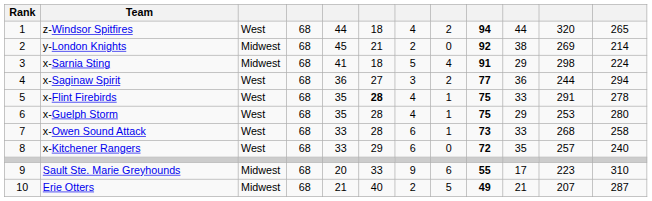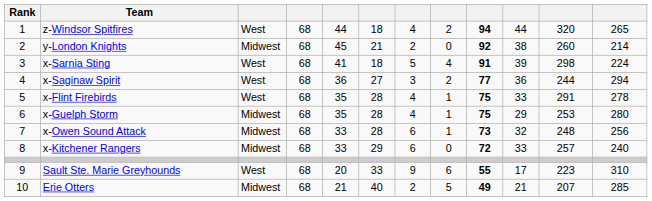 <table class="wikitable sortable" style="text-align:center; width:60em">
 <tr>
 <th width="5%">Rank</th>
 <th width="27.5%">Team</th>
 <th width="5%"></th>
 <th width="5%"></th>
 <th width="5%"></th>
 <th width="5%"></th>
 <th width="5%"></th>
 <th width="5%"></th>
 <th width="5%"></th>
 <th width="5%"></th>
 <th width="7.5%"></th>
 <th width="7.5%"></th>
 </tr>
 <tr>
 <td>1</td>
 <td align=left>z-<a href='#'>Windsor Spitfires</a></td>
 <td align=left>West</td>
 <td>68</td>
 <td>44</td>
 <td>18</td>
 <td>4</td>
 <td>2</td>
 <td><strong>94</strong></td>
 <td>44</td>
 <td>320</td>
 <td>265</td>
 </tr>
 <tr>
 <td>2</td>
 <td align=left>y-<a href='#'>London Knights</a></td>
 <td align=left>Midwest</td>
 <td>68</td>
 <td>45</td>
 <td>21</td>
 <td>2</td>
 <td>0</td>
 <td><strong>92</strong></td>
 <td>38</td>
-<td>269</td>
+<td>260</td>
 <td>214</td>
 </tr>
 <tr>
 <td>3</td>
 <td align=left>x-<a href='#'>Sarnia Sting</a></td>
-<td align=left>Midwest</td>
+<td align=left>West</td>
 <td>68</td>
 <td>41</td>
 <td>18</td>
 <td>5</td>
 <td>4</td>
 <td><strong>91</strong></td>
-<td>29</td>
+<td>39</td>
 <td>298</td>
 <td>224</td>
 </tr>
 <tr>
 <td>4</td>
 <td align=left>x-<a href='#'>Saginaw Spirit</a></td>
 <td align=left>West</td>
 <td>68</td>
 <td>36</td>
 <td>27</td>
 <td>3</td>
 <td>2</td>
 <td><strong>77</strong></td>
 <td>36</td>
 <td>244</td>
 <td>294</td>
 </tr>
 <tr>
 <td>5</td>
 <td align=left>x-<a href='#'>Flint Firebirds</a></td>
 <td align=left>West</td>
 <td>68</td>
 <td>35</td>
-<td><strong>28</strong></td>
+<td>28</td>
 <td>4</td>
 <td>1</td>
 <td><strong>75</strong></td>
 <td>33</td>
 <td>291</td>
 <td>278</td>
 </tr>
 <tr>
 <td>6</td>
 <td align=left>x-<a href='#'>Guelph Storm</a></td>
-<td align=left>West</td>
+<td align=left>Midwest</td>
 <td>68</td>
 <td>35</td>
 <td>28</td>
 <td>4</td>
 <td>1</td>
 <td><strong>75</strong></td>
 <td>29</td>
 <td>253</td>
 <td>280</td>
 </tr>
 <tr>
 <td>7</td>
 <td align=left>x-<a href='#'>Owen Sound Attack</a></td>
-<td align=left>West</td>
+<td align=left>Midwest</td>
 <td>68</td>
 <td>33</td>
 <td>28</td>
 <td>6</td>
 <td>1</td>
 <td><strong>73</strong></td>
-<td>33</td>
-<td>268</td>
-<td>258</td>
+<td>32</td>
+<td>248</td>
+<td>256</td>
 </tr>
 <tr>
 <td>8</td>
 <td align=left>x-<a href='#'>Kitchener Rangers</a></td>
-<td align=left>West</td>
+<td align=left>Midwest</td>
 <td>68</td>
 <td>33</td>
 <td>29</td>
 <td>6</td>
 <td>0</td>
 <td><strong>72</strong></td>
-<td>35</td>
+<td>33</td>
 <td>257</td>
 <td>240</td>
 </tr>
 <tr style="background-color:#cccccc;">
 <td></td>
 <td></td>
 <td></td>
 <td></td>
 <td></td>
 <td></td>
 <td></td>
 <td></td>
 <td></td>
 <td></td>
 <td></td>
 <td></td>
 </tr>
 <tr>
 <td>9</td>
 <td align=left><a href='#'>Sault Ste. Marie Greyhounds</a></td>
-<td align=left>Midwest</td>
+<td align=left>West</td>
 <td>68</td>
 <td>20</td>
 <td>33</td>
 <td>9</td>
 <td>6</td>
 <td><strong>55</strong></td>
 <td>17</td>
 <td>223</td>
 <td>310</td>
 </tr>
 <tr>
 <td>10</td>
 <td align=left><a href='#'>Erie Otters</a></td>
 <td align=left>Midwest</td>
 <td>68</td>
 <td>21</td>
 <td>40</td>
 <td>2</td>
 <td>5</td>
 <td><strong>49</strong></td>
 <td>21</td>
 <td>207</td>
-<td>287</td>
+<td>285</td>
 </tr>
 </table>
